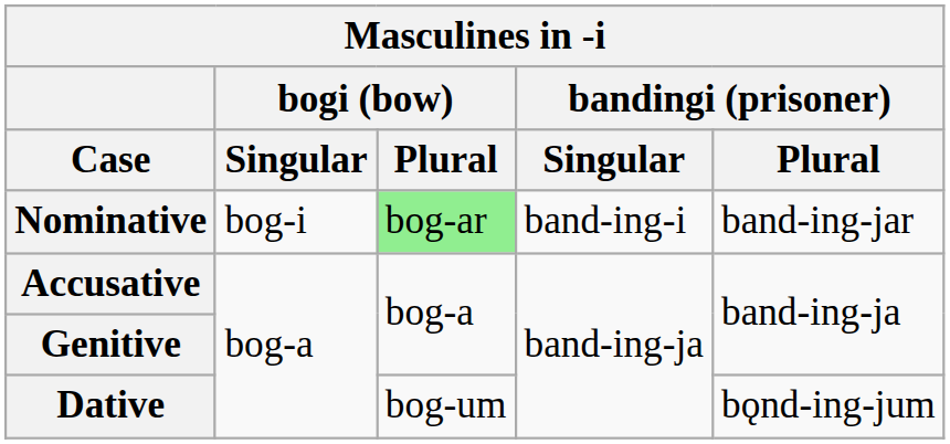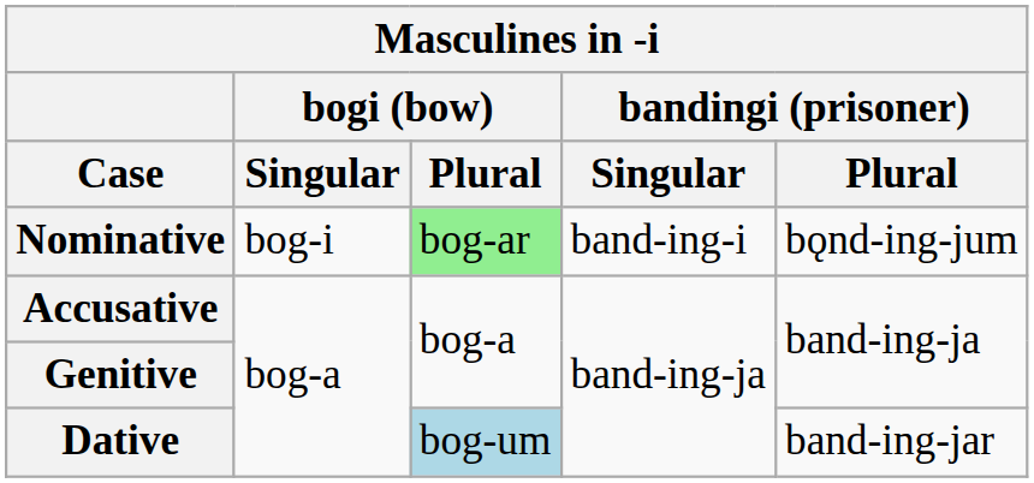 <table class="wikitable">
 <tr ---->
 <th colspan="5" align="CENTER">Masculines in -i</th>
 </tr>
 <tr ---->
 <th> </th>
 <th colspan="2">bogi (bow)</th>
 <th colspan="2">bandingi (prisoner)</th>
 </tr>
 <tr>
 <th>Case</th>
 <th>Singular</th>
 <th>Plural</th>
 <th>Singular</th>
 <th>Plural</th>
 </tr>
 <tr>
 <th>Nominative</th>
 <td>bog-i</td>
 <td style="background: lightgreen;">bog-ar</td>
 <td>band-ing-i</td>
-<td>band-ing-jar</td>
+<td>bǫnd-ing-jum</td>
 </tr>
 <tr>
 <th>Accusative</th>
 <td rowspan="3">bog-a</td>
 <td rowspan=2>bog-a</td>
 <td rowspan="3">band-ing-ja</td>
 <td rowspan=2>band-ing-ja</td>
 </tr>
 <tr>
 <th>Genitive</th>
 </tr>
 <tr>
 <th>Dative</th>
-<td>bog-um</td>
-<td>bǫnd-ing-jum</td>
+<td style="background: lightblue;">bog-um</td>
+<td>band-ing-jar</td>
 </tr>
 </table>
